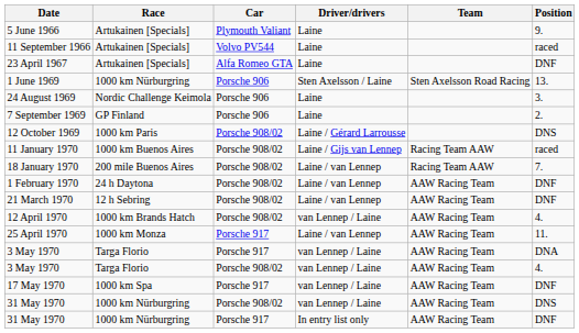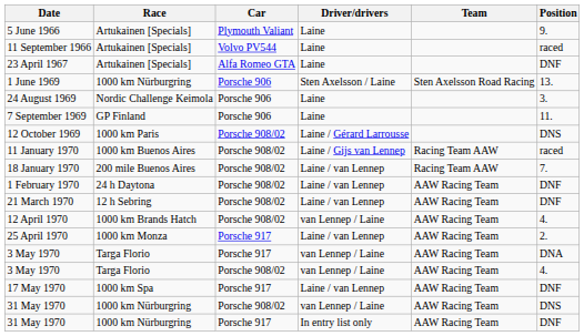 <table class="wikitable sortable">
 <tr>
 <th>Date</th>
 <th>Race</th>
 <th>Car</th>
 <th>Driver/drivers</th>
 <th>Team</th>
 <th>Position</th>
 </tr>
 <tr>
 <td>5 June 1966</td>
 <td>Artukainen [Specials]</td>
 <td><a href='#'>Plymouth Valiant</a></td>
 <td>Laine</td>
 <td></td>
 <td>9.</td>
 </tr>
 <tr>
 <td>11 September 1966</td>
 <td>Artukainen [Specials]</td>
 <td><a href='#'>Volvo PV544</a></td>
 <td>Laine</td>
 <td></td>
 <td>raced</td>
 </tr>
 <tr>
 <td>23 April 1967</td>
 <td>Artukainen [Specials]</td>
 <td><a href='#'>Alfa Romeo GTA</a></td>
 <td>Laine</td>
 <td></td>
 <td>DNF</td>
 </tr>
 <tr>
 <td>1 June 1969</td>
 <td>1000 km Nürburgring</td>
 <td><a href='#'>Porsche 906</a></td>
 <td>Sten Axelsson / Laine</td>
 <td>Sten Axelsson Road Racing</td>
 <td>13.</td>
 </tr>
 <tr>
 <td>24 August 1969</td>
 <td>Nordic Challenge Keimola</td>
 <td>Porsche 906</td>
 <td>Laine</td>
 <td></td>
 <td>3.</td>
 </tr>
 <tr>
 <td>7 September 1969</td>
 <td>GP Finland</td>
 <td>Porsche 906</td>
 <td>Laine</td>
 <td></td>
-<td>2.</td>
+<td>11.</td>
 </tr>
 <tr>
 <td>12 October 1969</td>
 <td>1000 km Paris</td>
 <td><a href='#'>Porsche 908/02</a></td>
 <td>Laine / <a href='#'>Gérard Larrousse</a></td>
 <td></td>
 <td>DNS</td>
 </tr>
 <tr>
 <td>11 January 1970</td>
 <td>1000 km Buenos Aires</td>
 <td>Porsche 908/02</td>
 <td>Laine / <a href='#'>Gijs van Lennep</a></td>
 <td>Racing Team AAW</td>
 <td>raced</td>
 </tr>
 <tr>
 <td>18 January 1970</td>
 <td>200 mile Buenos Aires</td>
 <td>Porsche 908/02</td>
 <td>Laine / van Lennep</td>
 <td>Racing Team AAW</td>
 <td>7.</td>
 </tr>
 <tr>
 <td>1 February 1970</td>
 <td>24 h Daytona</td>
 <td>Porsche 908/02</td>
 <td>Laine / van Lennep</td>
 <td>AAW Racing Team</td>
 <td>DNF</td>
 </tr>
 <tr>
 <td>21 March 1970</td>
 <td>12 h Sebring</td>
 <td>Porsche 908/02</td>
 <td>Laine / van Lennep</td>
 <td>AAW Racing Team</td>
 <td>DNF</td>
 </tr>
 <tr>
 <td>12 April 1970</td>
 <td>1000 km Brands Hatch</td>
 <td>Porsche 908/02</td>
 <td>van Lennep / Laine</td>
 <td>AAW Racing Team</td>
 <td>4.</td>
 </tr>
 <tr>
 <td>25 April 1970</td>
 <td>1000 km Monza</td>
 <td><a href='#'>Porsche 917</a></td>
 <td>Laine / van Lennep</td>
 <td>AAW Racing Team</td>
-<td>11.</td>
+<td>2.</td>
 </tr>
 <tr>
 <td>3 May 1970</td>
 <td>Targa Florio</td>
 <td>Porsche 917</td>
 <td>van Lennep / Laine</td>
 <td>AAW Racing Team</td>
 <td>DNA</td>
 </tr>
 <tr>
 <td>3 May 1970</td>
 <td>Targa Florio</td>
 <td>Porsche 908/02</td>
 <td>van Lennep / Laine</td>
 <td>AAW Racing Team</td>
 <td>4.</td>
 </tr>
 <tr>
 <td>17 May 1970</td>
 <td>1000 km Spa</td>
 <td>Porsche 917</td>
-<td>van Lennep / Laine</td>
+<td>Laine / van Lennep</td>
 <td>AAW Racing Team</td>
 <td>DNF</td>
 </tr>
 <tr>
 <td>31 May 1970</td>
 <td>1000 km Nürburgring</td>
 <td>Porsche 908/02</td>
 <td>van Lennep / Laine</td>
 <td>AAW Racing Team</td>
 <td>DNS</td>
 </tr>
 <tr>
 <td>31 May 1970</td>
 <td>1000 km Nürburgring</td>
 <td>Porsche 917</td>
 <td>In entry list only</td>
 <td>AAW Racing Team</td>
 <td>DNF</td>
 </tr>
 </table>
